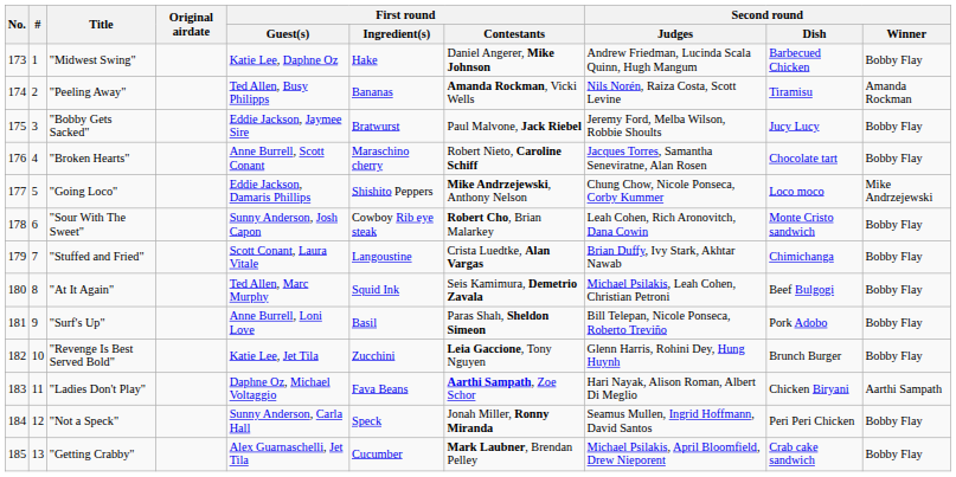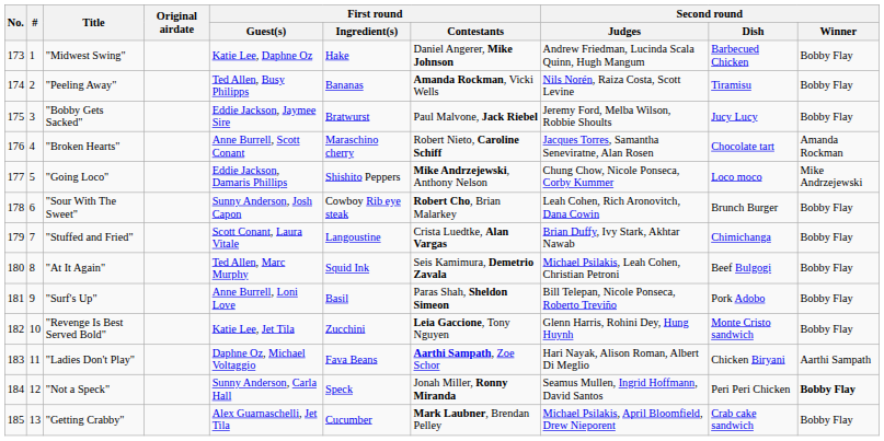 <table class="wikitable">
 <tr>
 <th rowspan="2">No.</th>
 <th rowspan="2">#</th>
 <th rowspan="2">Title</th>
 <th rowspan="2">Original airdate</th>
 <th colspan="3">First round</th>
 <th colspan="3">Second round</th>
 </tr>
 <tr>
 <th>Guest(s)</th>
 <th>Ingredient(s)</th>
 <th>Contestants</th>
 <th>Judges</th>
 <th>Dish</th>
 <th>Winner</th>
 </tr>
 <tr>
 <td>173</td>
 <td>1</td>
 <td>"Midwest Swing"</td>
 <td></td>
 <td><a href='#'>Katie Lee</a>, <a href='#'>Daphne Oz</a></td>
 <td><a href='#'>Hake</a></td>
 <td>Daniel Angerer, <strong>Mike Johnson</strong></td>
 <td>Andrew Friedman, Lucinda Scala Quinn, Hugh Mangum</td>
 <td><a href='#'>Barbecued Chicken</a></td>
 <td>Bobby Flay</td>
 </tr>
 <tr>
 <td>174</td>
 <td>2</td>
 <td>"Peeling Away"</td>
 <td></td>
 <td><a href='#'>Ted Allen</a>, <a href='#'>Busy Philipps</a></td>
 <td><a href='#'>Bananas</a></td>
 <td><strong>Amanda Rockman</strong>, Vicki Wells</td>
 <td><a href='#'>Nils Norén</a>, Raiza Costa, Scott Levine</td>
 <td><a href='#'>Tiramisu</a></td>
-<td>Amanda Rockman</td>
+<td>Bobby Flay</td>
 </tr>
 <tr>
 <td>175</td>
 <td>3</td>
 <td>"Bobby Gets Sacked"</td>
 <td></td>
 <td><a href='#'>Eddie Jackson</a>, <a href='#'>Jaymee Sire</a></td>
 <td><a href='#'>Bratwurst</a></td>
 <td>Paul Malvone, <strong>Jack Riebel</strong></td>
 <td>Jeremy Ford, Melba Wilson, Robbie Shoults</td>
 <td><a href='#'>Jucy Lucy</a></td>
 <td>Bobby Flay</td>
 </tr>
 <tr>
 <td>176</td>
 <td>4</td>
 <td>"Broken Hearts"</td>
 <td></td>
 <td><a href='#'>Anne Burrell</a>, <a href='#'>Scott Conant</a></td>
 <td><a href='#'>Maraschino cherry</a></td>
 <td>Robert Nieto, <strong>Caroline Schiff</strong></td>
 <td><a href='#'>Jacques Torres</a>, Samantha Seneviratne, Alan Rosen</td>
 <td><a href='#'>Chocolate tart</a></td>
-<td>Bobby Flay</td>
+<td>Amanda Rockman</td>
 </tr>
 <tr>
 <td>177</td>
 <td>5</td>
 <td>"Going Loco"</td>
 <td></td>
 <td><a href='#'>Eddie Jackson</a>, <a href='#'>Damaris Phillips</a></td>
 <td><a href='#'>Shishito</a> Peppers</td>
 <td><strong>Mike Andrzejewski</strong>, Anthony Nelson</td>
 <td>Chung Chow, Nicole Ponseca, <a href='#'>Corby Kummer</a></td>
 <td><a href='#'>Loco moco</a></td>
 <td>Mike Andrzejewski</td>
 </tr>
 <tr>
 <td>178</td>
 <td>6</td>
 <td>"Sour With The Sweet"</td>
 <td></td>
 <td><a href='#'>Sunny Anderson</a>, <a href='#'>Josh Capon</a></td>
 <td>Cowboy <a href='#'>Rib eye steak</a></td>
 <td><strong>Robert Cho</strong>, Brian Malarkey</td>
 <td>Leah Cohen, Rich Aronovitch, <a href='#'>Dana Cowin</a></td>
-<td><a href='#'>Monte Cristo sandwich</a></td>
+<td>Brunch Burger</td>
 <td>Bobby Flay</td>
 </tr>
 <tr>
 <td>179</td>
 <td>7</td>
 <td>"Stuffed and Fried"</td>
 <td></td>
 <td><a href='#'>Scott Conant</a>, <a href='#'>Laura Vitale</a></td>
 <td><a href='#'>Langoustine</a></td>
 <td>Crista Luedtke, <strong>Alan Vargas</strong></td>
 <td><a href='#'>Brian Duffy</a>, Ivy Stark, Akhtar Nawab</td>
 <td><a href='#'>Chimichanga</a></td>
 <td>Bobby Flay</td>
 </tr>
 <tr>
 <td>180</td>
 <td>8</td>
 <td>"At It Again"</td>
 <td></td>
 <td><a href='#'>Ted Allen</a>, <a href='#'>Marc Murphy</a></td>
 <td><a href='#'>Squid Ink</a></td>
 <td>Seis Kamimura, <strong>Demetrio Zavala</strong></td>
 <td><a href='#'>Michael Psilakis</a>, Leah Cohen, Christian Petroni</td>
 <td>Beef <a href='#'>Bulgogi</a></td>
 <td>Bobby Flay</td>
 </tr>
 <tr>
 <td>181</td>
 <td>9</td>
 <td>"Surf's Up"</td>
 <td></td>
 <td><a href='#'>Anne Burrell</a>, <a href='#'>Loni Love</a></td>
 <td><a href='#'>Basil</a></td>
 <td>Paras Shah, <strong>Sheldon Simeon</strong></td>
 <td>Bill Telepan, Nicole Ponseca, <a href='#'>Roberto Treviño</a></td>
 <td>Pork <a href='#'>Adobo</a></td>
 <td>Bobby Flay</td>
 </tr>
 <tr>
 <td>182</td>
 <td>10</td>
 <td>"Revenge Is Best Served Bold"</td>
 <td></td>
 <td><a href='#'>Katie Lee</a>, <a href='#'>Jet Tila</a></td>
 <td><a href='#'>Zucchini</a></td>
 <td><strong>Leia Gaccione</strong>, Tony Nguyen</td>
 <td>Glenn Harris, Rohini Dey, <a href='#'>Hung Huynh</a></td>
-<td>Brunch Burger</td>
+<td><a href='#'>Monte Cristo sandwich</a></td>
 <td>Bobby Flay</td>
 </tr>
 <tr>
 <td>183</td>
 <td>11</td>
 <td>"Ladies Don't Play"</td>
 <td></td>
 <td><a href='#'>Daphne Oz</a>, <a href='#'>Michael Voltaggio</a></td>
 <td><a href='#'>Fava Beans</a></td>
 <td><strong><a href='#'>Aarthi Sampath</a></strong>, <a href='#'>Zoe Schor</a></td>
 <td>Hari Nayak, Alison Roman, Albert Di Meglio</td>
 <td>Chicken <a href='#'>Biryani</a></td>
 <td>Aarthi Sampath</td>
 </tr>
 <tr>
 <td>184</td>
 <td>12</td>
 <td>"Not a Speck"</td>
 <td></td>
 <td><a href='#'>Sunny Anderson</a>, <a href='#'>Carla Hall</a></td>
 <td><a href='#'>Speck</a></td>
 <td>Jonah Miller, <strong>Ronny Miranda</strong></td>
 <td>Seamus Mullen, <a href='#'>Ingrid Hoffmann</a>, David Santos</td>
 <td>Peri Peri Chicken</td>
-<td>Bobby Flay</td>
+<td><strong>Bobby Flay</strong></td>
 </tr>
 <tr>
 <td>185</td>
 <td>13</td>
 <td>"Getting Crabby"</td>
 <td></td>
 <td><a href='#'>Alex Guarnaschelli</a>, <a href='#'>Jet Tila</a></td>
 <td><a href='#'>Cucumber</a></td>
 <td><strong>Mark Laubner</strong>, Brendan Pelley</td>
 <td><a href='#'>Michael Psilakis</a>, <a href='#'>April Bloomfield</a>, <a href='#'>Drew Nieporent</a></td>
 <td><a href='#'>Crab cake sandwich</a></td>
 <td>Bobby Flay</td>
 </tr>
 </table>
